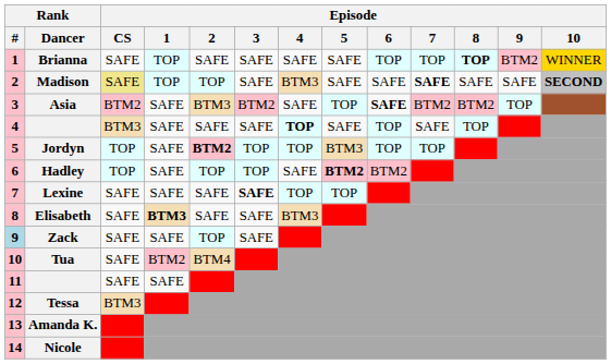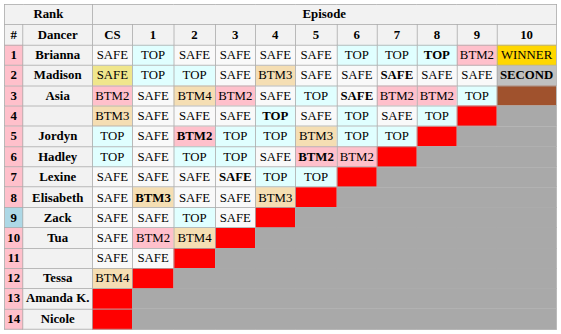 <table class="wikitable plainrowheaders" style="text-align:center;">
 <tr>
 <th scope="col" colspan="2">Rank</th>
 <th scope="col" colspan="12">Episode</th>
 </tr>
 <tr>
 <th scope="col">#</th>
 <th scope="col">Dancer</th>
 <th scope="col">CS</th>
 <th scope="col">1</th>
 <th scope="col">2</th>
 <th scope="col">3</th>
 <th scope="col">4</th>
 <th scope="col">5</th>
 <th scope="col">6</th>
 <th scope="col">7</th>
 <th scope="col">8</th>
 <th scope="col">9</th>
 <th scope="col">10</th>
 </tr>
 <tr>
 <td style="background:pink;"><strong>1</strong></td>
 <th><strong>Brianna</strong></th>
 <td>SAFE</td>
 <td style="background:lightcyan;">TOP</td>
 <td>SAFE</td>
 <td>SAFE</td>
 <td>SAFE</td>
 <td>SAFE</td>
 <td style="background:lightcyan;">TOP</td>
 <td style="background:lightcyan;">TOP</td>
 <td style="background:lightcyan;"><strong>TOP</strong></td>
 <td style="background:pink;">BTM2</td>
 <td style="background:gold;">WINNER</td>
 </tr>
 <tr>
 <td style="background:pink;"><strong>2</strong></td>
 <th><strong>Madison</strong></th>
 <td style="background: khaki;">SAFE</td>
 <td style="background:lightcyan;">TOP</td>
 <td style="background:lightcyan;">TOP</td>
 <td>SAFE</td>
 <td style="background:wheat;">BTM3</td>
 <td>SAFE</td>
 <td>SAFE</td>
 <td><strong>SAFE</strong></td>
 <td>SAFE</td>
 <td>SAFE</td>
 <td style="background:silver;"><strong>SECOND</strong></td>
 </tr>
 <tr>
 <td style="background:pink;"><strong>3</strong></td>
 <th><strong>Asia</strong></th>
 <td style="background:pink;">BTM2</td>
 <td>SAFE</td>
-<td style="background:wheat;">BTM3</td>
+<td style="background:wheat;">BTM4</td>
 <td style="background:pink;">BTM2</td>
 <td>SAFE</td>
 <td style="background:lightcyan;">TOP</td>
 <td><strong>SAFE</strong></td>
 <td style="background:pink;">BTM2</td>
 <td style="background:pink;">BTM2</td>
 <td style="background:lightcyan;">TOP</td>
 <td style="background:sienna;"></td>
 </tr>
 <tr>
 <td style="background:pink;"><strong>4</strong></td>
 <th></th>
 <td style="background:wheat;">BTM3</td>
 <td>SAFE</td>
 <td>SAFE</td>
 <td>SAFE</td>
 <td style="background:lightcyan;"><strong>TOP</strong></td>
 <td>SAFE</td>
 <td style="background:lightcyan;">TOP</td>
 <td>SAFE</td>
 <td style="background:lightcyan;">TOP</td>
 <td style="background:red;"></td>
 <td style="background:darkgrey;" colspan="3"></td>
 </tr>
 <tr>
 <td style="background:pink;"><strong>5</strong></td>
 <th><strong>Jordyn</strong></th>
 <td style="background:lightcyan;">TOP</td>
 <td>SAFE</td>
 <td style="background:pink;"><strong>BTM2</strong></td>
 <td style="background:lightcyan;">TOP</td>
 <td style="background:lightcyan;">TOP</td>
 <td style="background:wheat;">BTM3</td>
 <td style="background:lightcyan;">TOP</td>
 <td style="background:lightcyan;">TOP</td>
 <td style="background:red;"></td>
 <td style="background:darkgrey;" colspan="3"></td>
 </tr>
 <tr>
 <td style="background:pink;"><strong>6</strong></td>
 <th><strong>Hadley</strong></th>
 <td style="background:lightcyan;">TOP</td>
 <td>SAFE</td>
 <td style="background:lightcyan;">TOP</td>
 <td style="background:lightcyan;">TOP</td>
 <td>SAFE</td>
 <td style="background:pink;"><strong>BTM2</strong></td>
 <td style="background:pink;">BTM2</td>
 <td style="background:red;"></td>
 <td style="background:darkgrey;" colspan="5"></td>
 </tr>
 <tr>
 <td style="background:pink;"><strong>7</strong></td>
 <th><strong>Lexine</strong></th>
 <td>SAFE</td>
 <td>SAFE</td>
 <td>SAFE</td>
 <td><strong>SAFE</strong></td>
 <td style="background:lightcyan;">TOP</td>
 <td style="background:lightcyan;">TOP</td>
 <td style="background:red;"></td>
 <td style="background:darkgrey;" colspan="6"></td>
 </tr>
 <tr>
 <td style="background:pink;"><strong>8</strong></td>
 <th><strong>Elisabeth</strong></th>
 <td>SAFE</td>
 <td style="background:wheat;"><strong>BTM3</strong></td>
 <td>SAFE</td>
 <td>SAFE</td>
 <td style="background:wheat;">BTM3</td>
 <td style="background:red;"></td>
 <td style="background:darkgrey;" colspan="7"></td>
 </tr>
 <tr>
 <td style="background:lightblue;"><strong>9</strong></td>
 <th><strong>Zack</strong></th>
 <td>SAFE</td>
 <td>SAFE</td>
 <td style="background:lightcyan;">TOP</td>
 <td>SAFE</td>
 <td style="background:red;"></td>
 <td style="background:darkgrey;" colspan="8"></td>
 </tr>
 <tr>
 <td style="background:pink;"><strong>10</strong></td>
 <th><strong>Tua</strong></th>
 <td>SAFE</td>
 <td style="background:pink;">BTM2</td>
 <td style="background:wheat;">BTM4</td>
 <td style="background:red;"></td>
 <td style="background:darkgrey;" colspan="8"></td>
 </tr>
 <tr>
 <td style="background:pink;"><strong>11</strong></td>
 <th><strong></strong></th>
 <td>SAFE</td>
 <td>SAFE</td>
 <td style="background:red;"></td>
 <td style="background:darkgrey;" colspan="9"></td>
 </tr>
 <tr>
 <td style="background:pink;"><strong>12</strong></td>
 <th><strong>Tessa</strong></th>
-<td style="background:wheat;">BTM3</td>
+<td style="background:wheat;">BTM4</td>
 <td style="background:red;"></td>
 <td style="background:darkgrey;" colspan="10"></td>
 </tr>
 <tr>
 <td style="background:pink;"><strong>13</strong></td>
 <th><strong>Amanda K.</strong></th>
 <td style="background:red;"></td>
 <td style="background:darkgrey;" colspan="10"></td>
 </tr>
 <tr>
 <td style="background:pink;"><strong>14</strong></td>
 <th><strong>Nicole</strong></th>
 <td style="background:red;"></td>
 <td style="background:darkgrey;" colspan="10"></td>
 </tr>
 </table>
